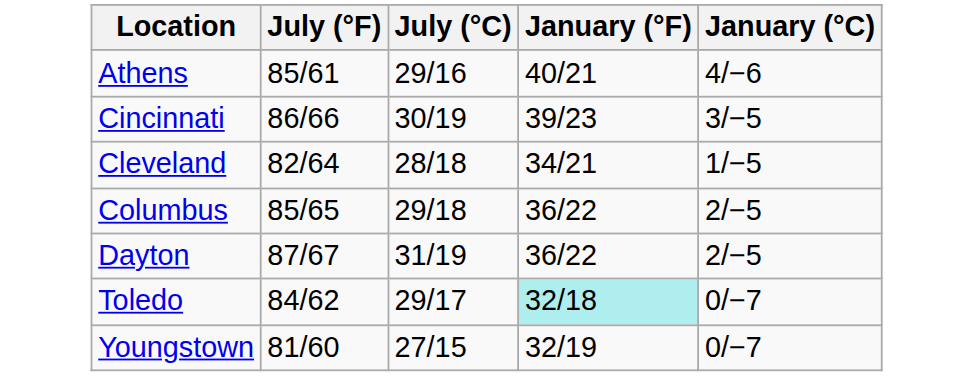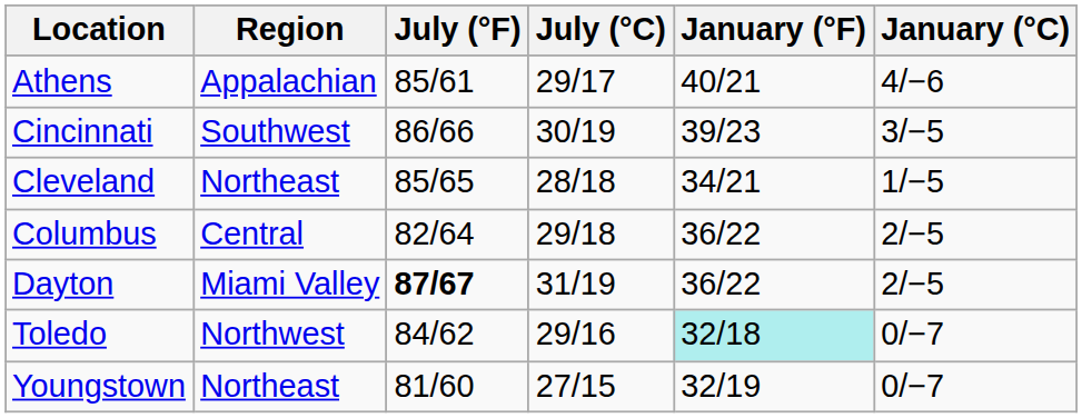 <table class="wikitable sortable" style="margin:auto;">
 <tr>
 <th>Location</th>
+<th>Region</th>
 <th>July (°F)</th>
 <th>July (°C)</th>
 <th>January (°F)</th>
 <th>January (°C)</th>
 </tr>
 <tr>
 <td><a href='#'>Athens</a></td>
+<td><a href='#'>Appalachian</a></td>
 <td>85/61</td>
-<td>29/16</td>
+<td>29/17</td>
 <td>40/21</td>
 <td>4/−6</td>
 </tr>
 <tr>
 <td><a href='#'>Cincinnati</a></td>
+<td><a href='#'>Southwest</a></td>
 <td>86/66</td>
 <td>30/19</td>
 <td>39/23</td>
 <td>3/−5</td>
 </tr>
 <tr>
 <td><a href='#'>Cleveland</a></td>
-<td>82/64</td>
+<td><a href='#'>Northeast</a></td>
+<td>85/65</td>
 <td>28/18</td>
 <td>34/21</td>
 <td>1/−5</td>
 </tr>
 <tr>
 <td><a href='#'>Columbus</a></td>
-<td>85/65</td>
+<td><a href='#'>Central</a></td>
+<td>82/64</td>
 <td>29/18</td>
 <td>36/22</td>
 <td>2/−5</td>
 </tr>
 <tr>
 <td><a href='#'>Dayton</a></td>
-<td>87/67</td>
+<td><a href='#'>Miami Valley</a></td>
+<td><strong>87/67</strong></td>
 <td>31/19</td>
 <td>36/22</td>
 <td>2/−5</td>
 </tr>
 <tr>
 <td><a href='#'>Toledo</a></td>
+<td><a href='#'>Northwest</a></td>
 <td>84/62</td>
-<td>29/17</td>
+<td>29/16</td>
 <td style="background: paleturquoise;">32/18</td>
 <td>0/−7</td>
 </tr>
 <tr>
 <td><a href='#'>Youngstown</a></td>
+<td><a href='#'>Northeast</a></td>
 <td>81/60</td>
 <td>27/15</td>
 <td>32/19</td>
 <td>0/−7</td>
 </tr>
 </table>
